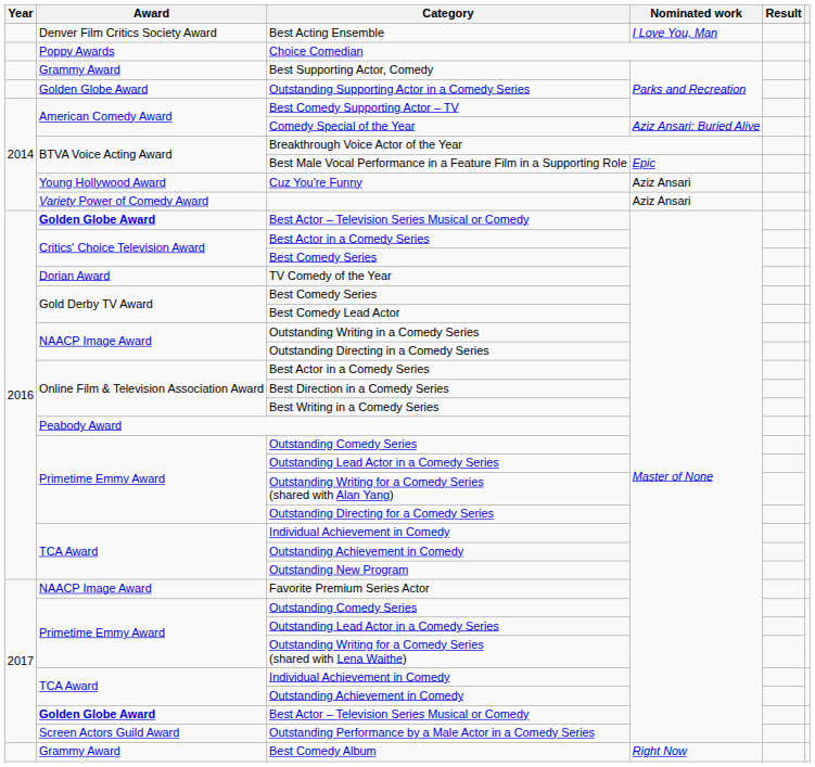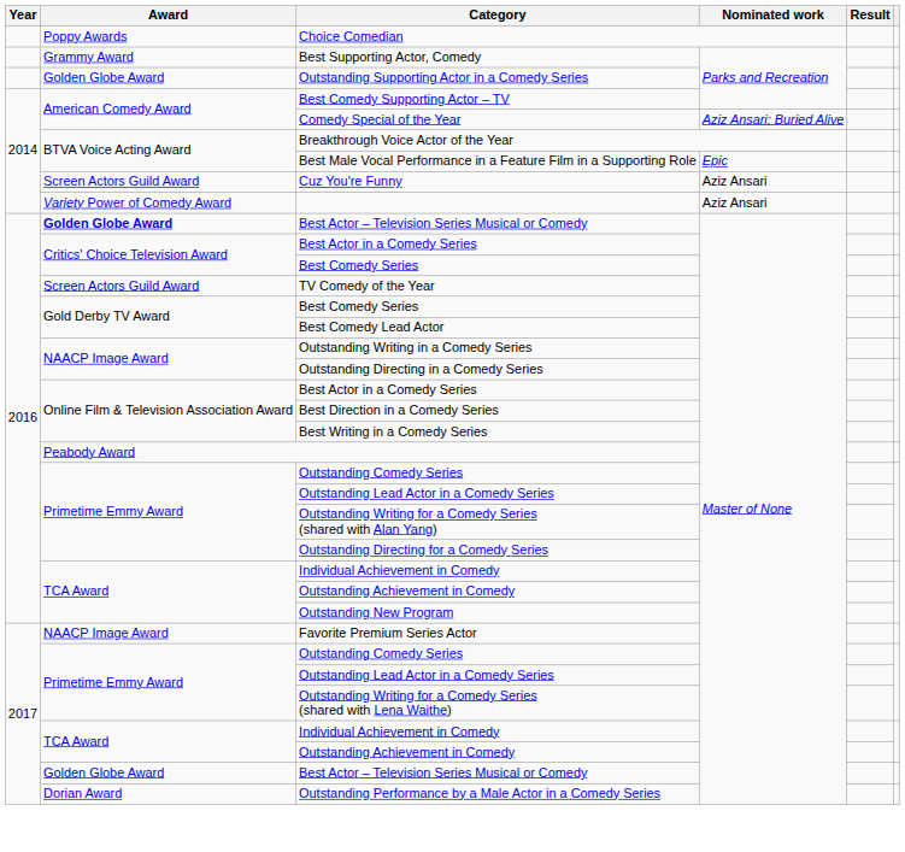 <table class="wikitable">
 <tr>
 <th>Year</th>
 <th>Award</th>
 <th>Category</th>
 <th>Nominated work</th>
 <th>Result</th>
 <th></th>
-</tr>
-<tr>
-<td></td>
-<td>Denver Film Critics Society Award</td>
-<td>Best Acting Ensemble</td>
-<td><em><a href='#'>I Love You, Man</a></em></td>
-<td></td>
-<td></td>
 </tr>
 <tr>
 <td></td>
 <td><a href='#'>Poppy Awards</a></td>
 <td colspan=2><a href='#'>Choice Comedian</a></td>
 <td></td>
 <td></td>
 </tr>
 <tr>
 <td></td>
 <td><a href='#'>Grammy Award</a></td>
 <td>Best Supporting Actor, Comedy</td>
 <td rowspan="3"><em><a href='#'>Parks and Recreation</a></em></td>
 <td></td>
 <td></td>
 </tr>
 <tr>
 <td></td>
 <td><a href='#'>Golden Globe Award</a></td>
 <td><a href='#'>Outstanding Supporting Actor in a Comedy Series</a></td>
 <td></td>
 <td></td>
 </tr>
 <tr>
 <td rowspan="6" style="text-align:center;">2014</td>
 <td rowspan="2"><a href='#'>American Comedy Award</a></td>
 <td><a href='#'>Best Comedy Supporting Actor – TV</a></td>
 <td></td>
 <td></td>
 </tr>
 <tr>
 <td><a href='#'>Comedy Special of the Year</a></td>
 <td><em><a href='#'>Aziz Ansari: Buried Alive</a></em></td>
 <td></td>
 <td></td>
 </tr>
 <tr>
 <td rowspan="2">BTVA Voice Acting Award</td>
 <td colspan=2>Breakthrough Voice Actor of the Year</td>
 <td></td>
 <td></td>
 </tr>
 <tr>
 <td>Best Male Vocal Performance in a Feature Film in a Supporting Role</td>
 <td><em><a href='#'>Epic</a></em></td>
 <td></td>
 <td></td>
 </tr>
 <tr>
-<td><a href='#'>Young Hollywood Award</a></td>
+<td><a href='#'>Screen Actors Guild Award</a></td>
 <td><a href='#'>Cuz You're Funny</a></td>
 <td>Aziz Ansari</td>
 <td></td>
 <td></td>
 </tr>
 <tr>
 <td><a href='#'><em>Variety</em> Power of Comedy Award</a></td>
 <td></td>
 <td>Aziz Ansari</td>
 <td></td>
 <td></td>
 </tr>
 <tr>
 <td rowspan="19" style="text-align:center;">2016</td>
 <td><strong><a href='#'>Golden Globe Award</a></strong></td>
 <td><a href='#'>Best Actor – Television Series Musical or Comedy</a></td>
 <td rowspan="27"><em><a href='#'>Master of None</a></em></td>
 <td></td>
 <td></td>
 </tr>
 <tr>
 <td rowspan="2"><a href='#'>Critics' Choice Television Award</a></td>
 <td><a href='#'>Best Actor in a Comedy Series</a></td>
 <td></td>
 <td></td>
 </tr>
 <tr>
 <td><a href='#'>Best Comedy Series</a></td>
 <td></td>
 <td></td>
 </tr>
 <tr>
-<td><a href='#'>Dorian Award</a></td>
+<td><a href='#'>Screen Actors Guild Award</a></td>
 <td>TV Comedy of the Year</td>
 <td></td>
 <td></td>
 </tr>
 <tr>
 <td rowspan="2">Gold Derby TV Award</td>
 <td>Best Comedy Series</td>
 <td></td>
 <td></td>
 </tr>
 <tr>
 <td>Best Comedy Lead Actor</td>
 <td></td>
 <td></td>
 </tr>
 <tr>
 <td rowspan="2"><a href='#'>NAACP Image Award</a></td>
 <td>Outstanding Writing in a Comedy Series</td>
 <td></td>
 <td></td>
 </tr>
 <tr>
 <td>Outstanding Directing in a Comedy Series</td>
 <td></td>
 <td></td>
 </tr>
 <tr>
 <td rowspan="3">Online Film & Television Association Award</td>
 <td>Best Actor in a Comedy Series</td>
 <td></td>
 <td rowspan=3></td>
 </tr>
 <tr>
 <td>Best Direction in a Comedy Series</td>
 <td></td>
 </tr>
 <tr>
 <td>Best Writing in a Comedy Series</td>
 <td></td>
 </tr>
 <tr>
 <td colspan=2><a href='#'>Peabody Award</a></td>
 <td></td>
 <td></td>
 </tr>
 <tr>
 <td rowspan="4"><a href='#'>Primetime Emmy Award</a></td>
 <td><a href='#'>Outstanding Comedy Series</a></td>
 <td></td>
 <td rowspan=4></td>
 </tr>
 <tr>
 <td><a href='#'>Outstanding Lead Actor in a Comedy Series</a></td>
 <td></td>
 </tr>
 <tr>
 <td><a href='#'>Outstanding Writing for a Comedy Series</a><br>(shared with <a href='#'>Alan Yang</a>)</td>
 <td></td>
 </tr>
 <tr>
 <td><a href='#'>Outstanding Directing for a Comedy Series</a></td>
 <td></td>
 </tr>
 <tr>
 <td rowspan="3"><a href='#'>TCA Award</a></td>
 <td><a href='#'>Individual Achievement in Comedy</a></td>
 <td></td>
 <td rowspan=3></td>
 </tr>
 <tr>
 <td><a href='#'>Outstanding Achievement in Comedy</a></td>
 <td></td>
 </tr>
 <tr>
 <td><a href='#'>Outstanding New Program</a></td>
 <td></td>
 </tr>
 <tr>
 <td rowspan="8" style="text-align:center;">2017</td>
 <td><a href='#'>NAACP Image Award</a></td>
 <td>Favorite Premium Series Actor</td>
 <td></td>
 <td></td>
 </tr>
 <tr>
 <td rowspan="3"><a href='#'>Primetime Emmy Award</a></td>
 <td><a href='#'>Outstanding Comedy Series</a></td>
 <td></td>
 <td rowspan=3></td>
 </tr>
 <tr>
 <td><a href='#'>Outstanding Lead Actor in a Comedy Series</a></td>
 <td></td>
 </tr>
 <tr>
 <td><a href='#'>Outstanding Writing for a Comedy Series</a><br>(shared with <a href='#'>Lena Waithe</a>)</td>
 <td></td>
 </tr>
 <tr>
 <td rowspan="2"><a href='#'>TCA Award</a></td>
 <td><a href='#'>Individual Achievement in Comedy</a></td>
 <td></td>
 <td rowspan=2></td>
 </tr>
 <tr>
 <td><a href='#'>Outstanding Achievement in Comedy</a></td>
 <td></td>
 </tr>
 <tr>
-<td><strong><a href='#'>Golden Globe Award</a></strong></td>
+<td><a href='#'>Golden Globe Award</a></td>
 <td><a href='#'>Best Actor – Television Series Musical or Comedy</a></td>
 <td></td>
 <td></td>
 </tr>
 <tr>
-<td><a href='#'>Screen Actors Guild Award</a></td>
+<td><a href='#'>Dorian Award</a></td>
 <td><a href='#'>Outstanding Performance by a Male Actor in a Comedy Series</a></td>
 <td></td>
 <td></td>
 </tr>
-<tr>
-<td></td>
-<td><a href='#'>Grammy Award</a></td>
-<td><a href='#'>Best Comedy Album</a></td>
-<td><em><a href='#'>Right Now</a></em></td>
-<td></td>
-<td align=center></td>
-</tr>
 </table>
